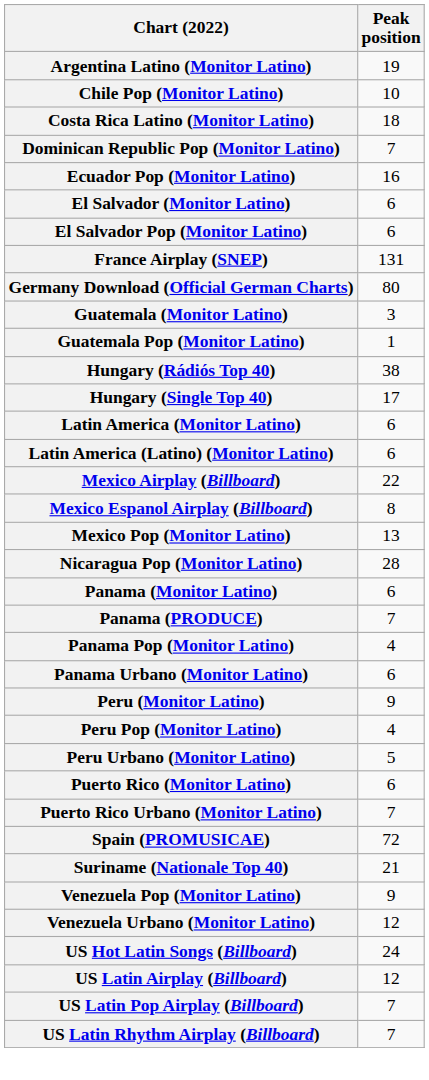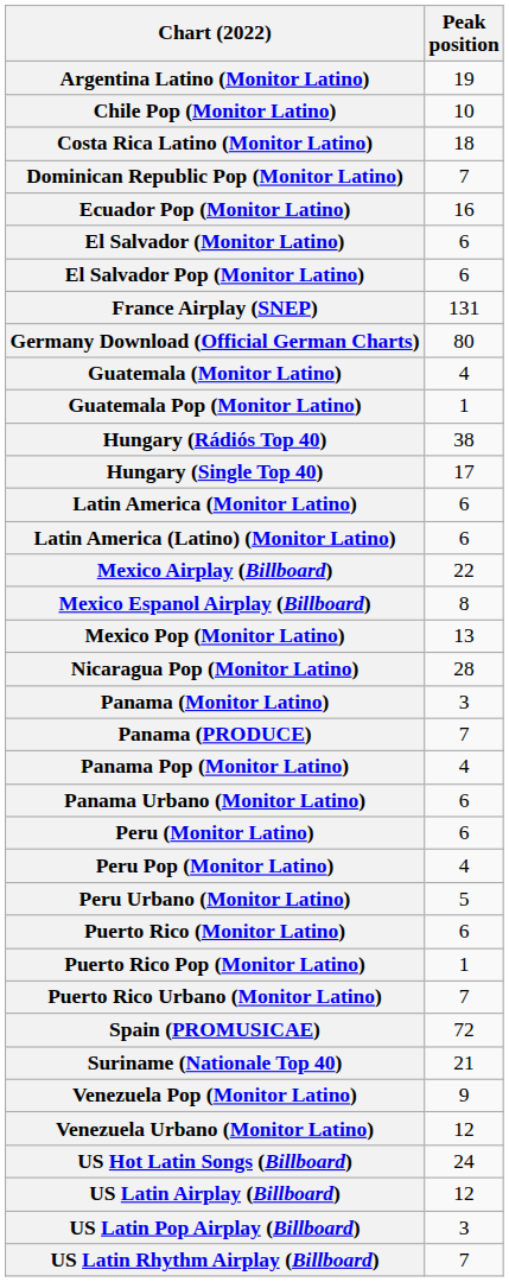 <table class="wikitable sortable plainrowheaders" style="text-align:center">
 <tr>
 <th scope="col">Chart (2022)</th>
 <th scope="col">Peak<br>position</th>
 </tr>
 <tr>
 <th scope="row">Argentina Latino (<a href='#'>Monitor Latino</a>)</th>
 <td>19</td>
 </tr>
 <tr>
 <th scope="row">Chile Pop (<a href='#'>Monitor Latino</a>)</th>
 <td>10</td>
 </tr>
 <tr>
 <th scope="row">Costa Rica Latino (<a href='#'>Monitor Latino</a>)</th>
 <td>18</td>
 </tr>
 <tr>
 <th scope="row">Dominican Republic Pop (<a href='#'>Monitor Latino</a>)</th>
 <td>7</td>
 </tr>
 <tr>
 <th scope="row">Ecuador Pop (<a href='#'>Monitor Latino</a>)</th>
 <td>16</td>
 </tr>
 <tr>
 <th scope="row">El Salvador (<a href='#'>Monitor Latino</a>)</th>
 <td>6</td>
 </tr>
 <tr>
 <th scope="row">El Salvador Pop (<a href='#'>Monitor Latino</a>)</th>
 <td>6</td>
 </tr>
 <tr>
 <th scope="row">France Airplay (<a href='#'>SNEP</a>)</th>
 <td>131</td>
 </tr>
 <tr>
 <th scope="row">Germany Download (<a href='#'>Official German Charts</a>)</th>
 <td>80</td>
 </tr>
 <tr>
 <th scope="row">Guatemala (<a href='#'>Monitor Latino</a>)</th>
-<td>3</td>
+<td>4</td>
 </tr>
 <tr>
 <th scope="row">Guatemala Pop (<a href='#'>Monitor Latino</a>)</th>
 <td>1</td>
 </tr>
 <tr>
 <th scope="row">Hungary (<a href='#'>Rádiós Top 40</a>)</th>
 <td>38</td>
 </tr>
 <tr>
 <th scope="row">Hungary (<a href='#'>Single Top 40</a>)</th>
 <td>17</td>
 </tr>
 <tr>
 <th scope="row">Latin America (<a href='#'>Monitor Latino</a>)</th>
 <td>6</td>
 </tr>
 <tr>
 <th scope="row">Latin America (Latino) (<a href='#'>Monitor Latino</a>)</th>
 <td>6</td>
 </tr>
 <tr>
 <th scope="row"><a href='#'>Mexico Airplay</a> (<em><a href='#'>Billboard</a></em>)</th>
 <td>22</td>
 </tr>
 <tr>
 <th scope="row"><a href='#'>Mexico Espanol Airplay</a> (<em><a href='#'>Billboard</a></em>)</th>
 <td>8</td>
 </tr>
 <tr>
 <th scope="row">Mexico Pop (<a href='#'>Monitor Latino</a>)</th>
 <td>13</td>
 </tr>
 <tr>
 <th scope="row">Nicaragua Pop (<a href='#'>Monitor Latino</a>)</th>
 <td>28</td>
 </tr>
 <tr>
 <th scope="row">Panama (<a href='#'>Monitor Latino</a>)</th>
-<td>6</td>
+<td>3</td>
 </tr>
 <tr>
 <th scope="row">Panama (<a href='#'>PRODUCE</a>)</th>
 <td>7</td>
 </tr>
 <tr>
 <th scope="row">Panama Pop (<a href='#'>Monitor Latino</a>)</th>
 <td>4</td>
 </tr>
 <tr>
 <th scope="row">Panama Urbano (<a href='#'>Monitor Latino</a>)</th>
 <td>6</td>
 </tr>
 <tr>
 <th scope="row">Peru (<a href='#'>Monitor Latino</a>)</th>
-<td>9</td>
+<td>6</td>
 </tr>
 <tr>
 <th scope="row">Peru Pop (<a href='#'>Monitor Latino</a>)</th>
 <td>4</td>
 </tr>
 <tr>
 <th scope="row">Peru Urbano (<a href='#'>Monitor Latino</a>)</th>
 <td>5</td>
 </tr>
 <tr>
 <th scope="row">Puerto Rico (<a href='#'>Monitor Latino</a>)</th>
 <td>6</td>
+</tr>
+<tr>
+<th scope="row">Puerto Rico Pop (<a href='#'>Monitor Latino</a>)</th>
+<td>1</td>
 </tr>
 <tr>
 <th scope="row">Puerto Rico Urbano (<a href='#'>Monitor Latino</a>)</th>
 <td>7</td>
 </tr>
 <tr>
 <th scope="row">Spain (<a href='#'>PROMUSICAE</a>)</th>
 <td>72</td>
 </tr>
 <tr>
 <th scope="row">Suriname (<a href='#'>Nationale Top 40</a>)</th>
 <td>21</td>
 </tr>
 <tr>
 <th scope="row">Venezuela Pop (<a href='#'>Monitor Latino</a>)</th>
 <td>9</td>
 </tr>
 <tr>
 <th scope="row">Venezuela Urbano (<a href='#'>Monitor Latino</a>)</th>
 <td>12</td>
 </tr>
 <tr>
 <th scope="row">US <a href='#'>Hot Latin Songs</a> (<em><a href='#'>Billboard</a></em>)</th>
 <td>24</td>
 </tr>
 <tr>
 <th scope="row">US <a href='#'>Latin Airplay</a> (<em><a href='#'>Billboard</a></em>)</th>
 <td>12</td>
 </tr>
 <tr>
 <th scope="row">US <a href='#'>Latin Pop Airplay</a> (<em><a href='#'>Billboard</a></em>)</th>
-<td>7</td>
+<td>3</td>
 </tr>
 <tr>
 <th scope="row">US <a href='#'>Latin Rhythm Airplay</a> (<em><a href='#'>Billboard</a></em>)</th>
 <td>7</td>
 </tr>
 </table>
